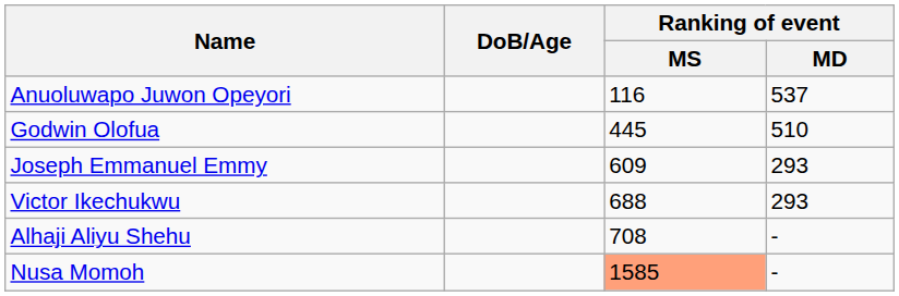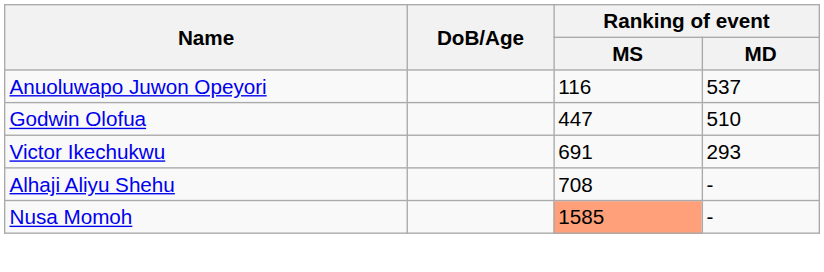 <table class="wikitable" style="width:600px; font-size:95%;">
 <tr>
 <th rowspan="2" align="left">Name</th>
 <th rowspan="2" align="left">DoB/Age</th>
 <th colspan="2" align="center">Ranking of event</th>
 </tr>
 <tr>
 <th align="left">MS</th>
 <th align="left">MD</th>
 </tr>
 <tr>
 <td><a href='#'>Anuoluwapo Juwon Opeyori</a></td>
 <td></td>
 <td>116</td>
 <td>537</td>
 </tr>
 <tr>
 <td><a href='#'>Godwin Olofua</a></td>
 <td></td>
-<td>445</td>
+<td>447</td>
 <td>510</td>
-</tr>
-<tr>
-<td><a href='#'>Joseph Emmanuel Emmy</a></td>
-<td></td>
-<td>609</td>
-<td>293</td>
 </tr>
 <tr>
 <td><a href='#'>Victor Ikechukwu</a></td>
 <td></td>
-<td>688</td>
+<td>691</td>
 <td>293</td>
 </tr>
 <tr>
 <td><a href='#'>Alhaji Aliyu Shehu</a></td>
 <td></td>
 <td>708</td>
 <td>-</td>
 </tr>
 <tr>
 <td><a href='#'>Nusa Momoh</a></td>
 <td></td>
 <td style="background: lightsalmon;">1585</td>
 <td>-</td>
 </tr>
 </table>
